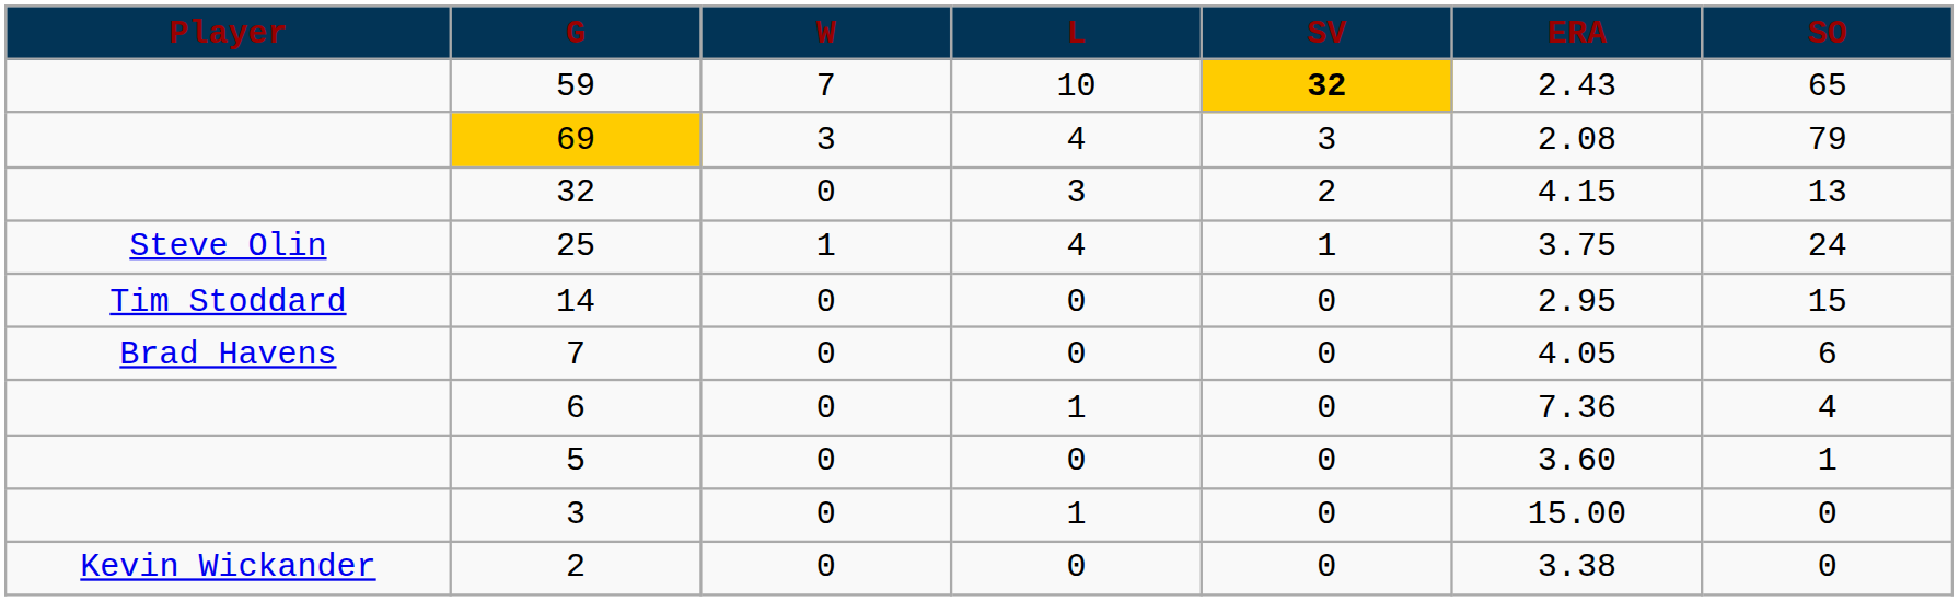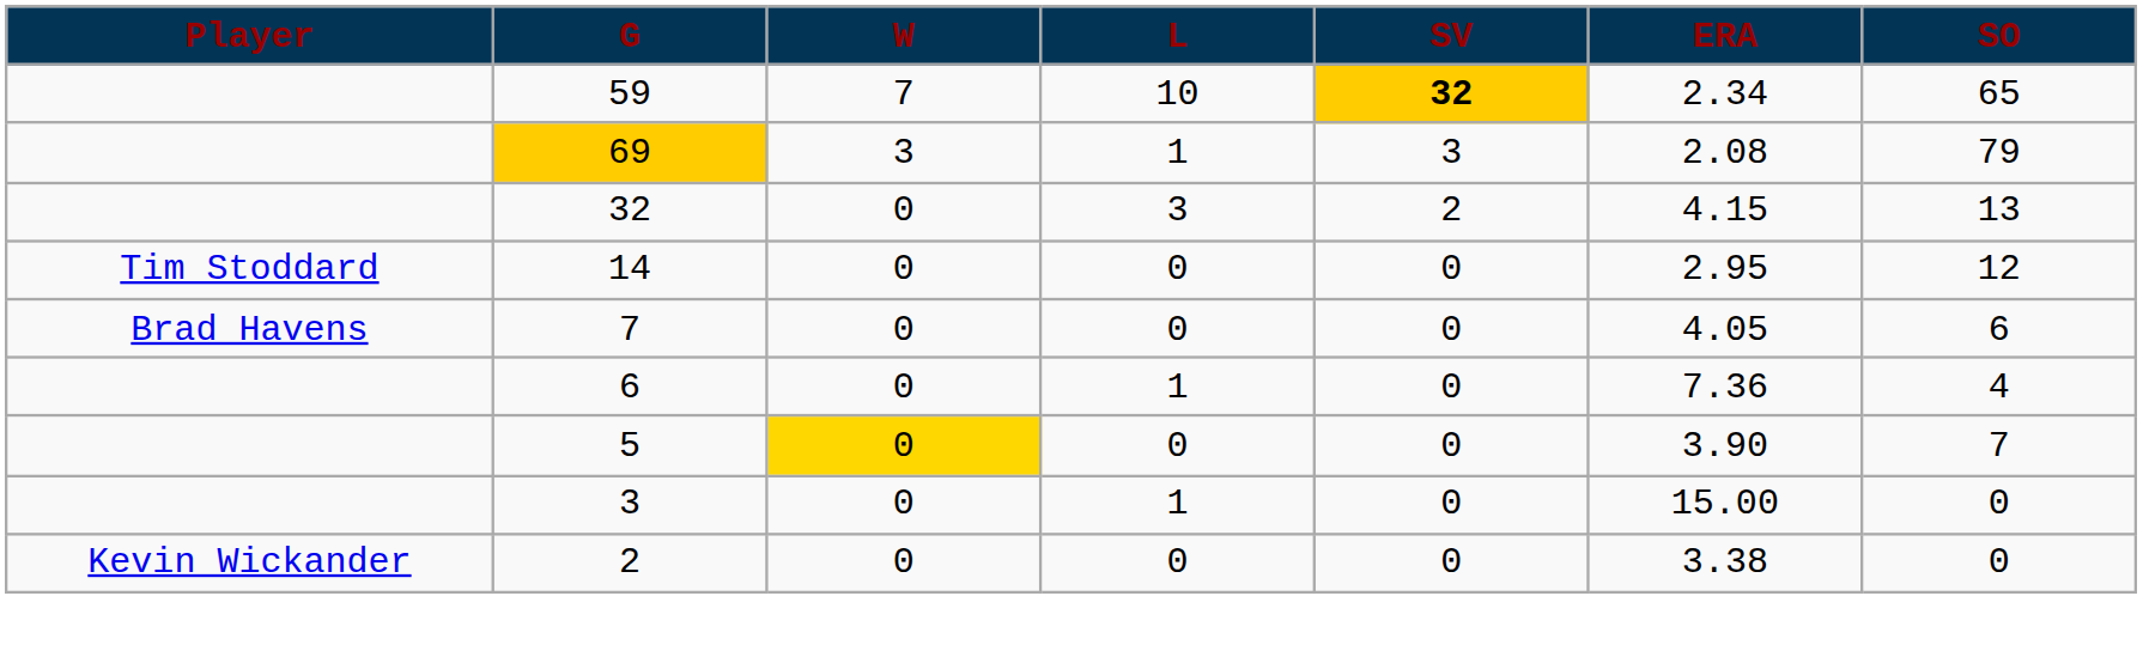 <table class="wikitable sortable">
 <tr>
 <th style="background:#023456;color:#990000;"  width="16%">Player</th>
 <th style="background:#023456;color:#990000;"  width="9%">G</th>
 <th style="background:#023456;color:#990000;"  width="9%">W</th>
 <th style="background:#023456;color:#990000;"  width="9%">L</th>
 <th style="background:#023456;color:#990000;"  width="9%">SV</th>
 <th style="background:#023456;color:#990000;"  width="9%">ERA</th>
 <th style="background:#023456;color:#990000;"  width="9%">SO</th>
 </tr>
 <tr align="center">
 <td></td>
 <td>59</td>
 <td>7</td>
 <td>10</td>
 <td bgcolor="FFCC00"><strong>32</strong></td>
-<td>2.43</td>
+<td>2.34</td>
 <td>65</td>
 </tr>
 <tr align="center">
 <td></td>
 <td bgcolor="FFCC00">69</td>
 <td>3</td>
-<td>4</td>
+<td>1</td>
 <td>3</td>
 <td>2.08</td>
 <td>79</td>
 </tr>
 <tr align="center">
 <td></td>
 <td>32</td>
 <td>0</td>
 <td>3</td>
 <td>2</td>
 <td>4.15</td>
 <td>13</td>
 </tr>
-<tr align="center">
-<td><a href='#'>Steve Olin</a></td>
-<td>25</td>
-<td>1</td>
-<td>4</td>
-<td>1</td>
-<td>3.75</td>
-<td>24</td>
-</tr>
 <tr align=center>
 <td><a href='#'>Tim Stoddard</a></td>
 <td>14</td>
 <td>0</td>
 <td>0</td>
 <td>0</td>
 <td>2.95</td>
-<td>15</td>
+<td>12</td>
 </tr>
 <tr align=center>
 <td><a href='#'>Brad Havens</a></td>
 <td>7</td>
 <td>0</td>
 <td>0</td>
 <td>0</td>
 <td>4.05</td>
 <td>6</td>
 </tr>
 <tr align=center>
 <td></td>
 <td>6</td>
 <td>0</td>
 <td>1</td>
 <td>0</td>
 <td>7.36</td>
 <td>4</td>
 </tr>
 <tr align="center">
 <td></td>
 <td>5</td>
+<td style="background: gold;">0</td>
 <td>0</td>
 <td>0</td>
-<td>0</td>
-<td>3.60</td>
-<td>1</td>
+<td>3.90</td>
+<td>7</td>
 </tr>
 <tr align="center">
 <td></td>
 <td>3</td>
 <td>0</td>
 <td>1</td>
 <td>0</td>
 <td>15.00</td>
 <td>0</td>
 </tr>
 <tr align="center">
 <td><a href='#'>Kevin Wickander</a></td>
 <td>2</td>
 <td>0</td>
 <td>0</td>
 <td>0</td>
 <td>3.38</td>
 <td>0</td>
 </tr>
 </table>
